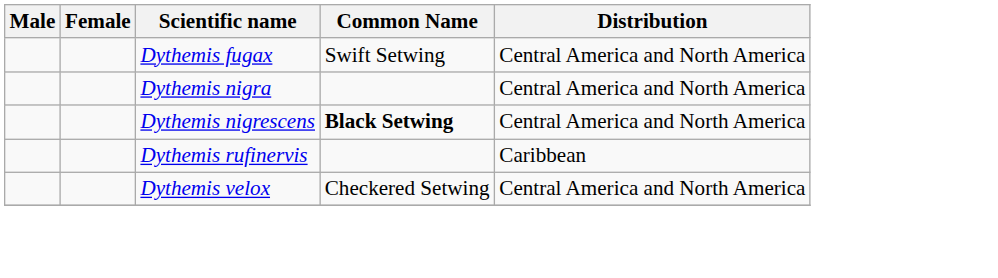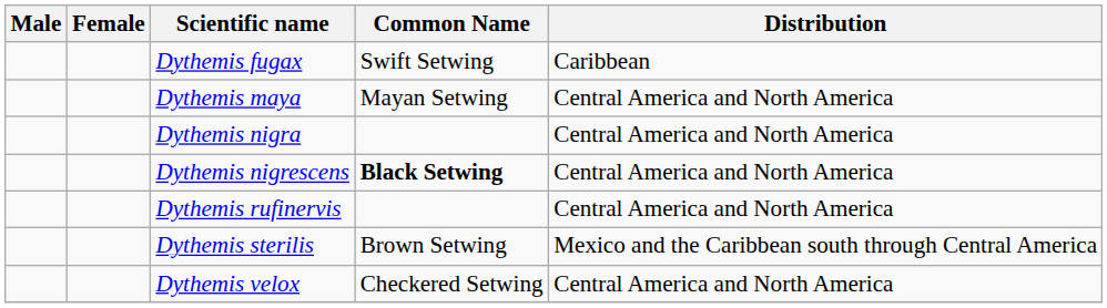 <table class="wikitable">
 <tr>
 <th>Male</th>
 <th>Female</th>
 <th>Scientific name</th>
 <th>Common Name</th>
 <th>Distribution</th>
 </tr>
 <tr>
 <td></td>
 <td></td>
 <td><em><a href='#'>Dythemis fugax</a></em> </td>
 <td>Swift Setwing</td>
+<td>Caribbean</td>
+</tr>
+<tr>
+<td></td>
+<td></td>
+<td><em><a href='#'>Dythemis maya</a></em> </td>
+<td>Mayan Setwing</td>
 <td>Central America and North America</td>
 </tr>
 <tr>
 <td></td>
 <td></td>
 <td><em><a href='#'>Dythemis nigra</a></em> </td>
 <td></td>
 <td>Central America and North America</td>
 </tr>
 <tr>
 <td></td>
 <td></td>
 <td><em><a href='#'>Dythemis nigrescens</a></em> </td>
 <td><strong>Black Setwing</strong></td>
 <td>Central America and North America</td>
 </tr>
 <tr>
 <td></td>
 <td></td>
 <td><em><a href='#'>Dythemis rufinervis</a></em> </td>
 <td></td>
-<td>Caribbean</td>
+<td>Central America and North America</td>
+</tr>
+<tr>
+<td></td>
+<td></td>
+<td><em><a href='#'>Dythemis sterilis</a></em> </td>
+<td>Brown Setwing</td>
+<td>Mexico and the Caribbean south through Central America</td>
 </tr>
 <tr>
 <td></td>
 <td></td>
 <td><em><a href='#'>Dythemis velox</a></em> </td>
 <td>Checkered Setwing</td>
 <td>Central America and North America</td>
 </tr>
 <tr>
 </tr>
 </table>
